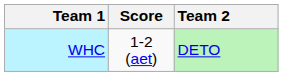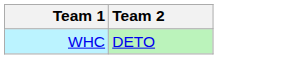 <table class="wikitable">
 <tr>
 <th style="text-align:right; width:100px">Team 1</th>
-<th style="width:60px">Score</th>
 <th style="text-align:left; width:100px">Team 2</th>
 </tr>
 <tr>
 <td style="text-align: right;background:#BBF3FF"><a href='#'>WHC</a></td>
-<td style="text-align: center;">1-2 (<a href='#'>aet</a>)</td>
 <td style="text-align: left;background:#BBF3BB"><a href='#'>DETO</a></td>
 </tr>
 </table>
